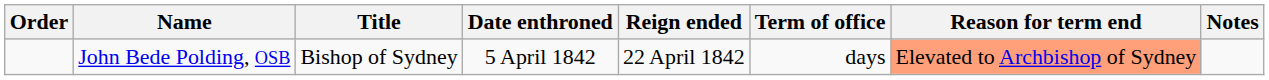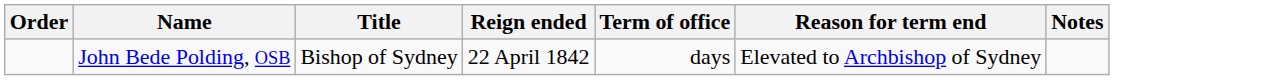 <table class="wikitable">
 <tr>
 <th>Order</th>
 <th>Name</th>
 <th>Title</th>
-<th>Date enthroned</th>
 <th>Reign ended</th>
 <th>Term of office</th>
 <th>Reason for term end</th>
 <th>Notes</th>
 </tr>
 <tr>
 <td align="center"></td>
 <td><a href='#'>John Bede Polding</a>, <small><a href='#'>OSB</a></small></td>
 <td>Bishop of Sydney</td>
-<td align="center">5 April 1842</td>
 <td align="center">22 April 1842</td>
 <td align="right"> days</td>
-<td style="background: lightsalmon;">Elevated to <a href='#'>Archbishop</a> of Sydney</td>
+<td>Elevated to <a href='#'>Archbishop</a> of Sydney</td>
 <td></td>
 </tr>
 </table>
